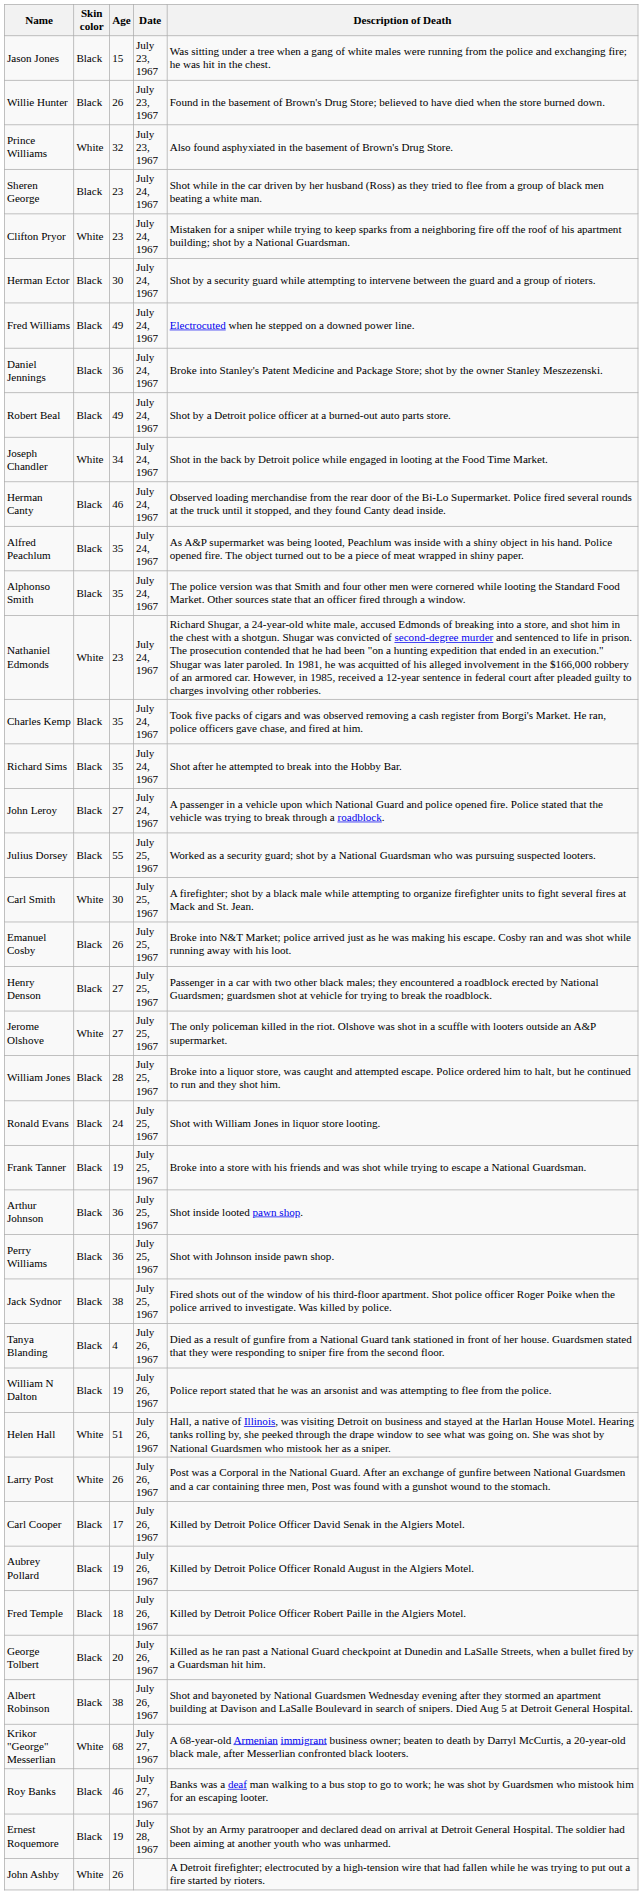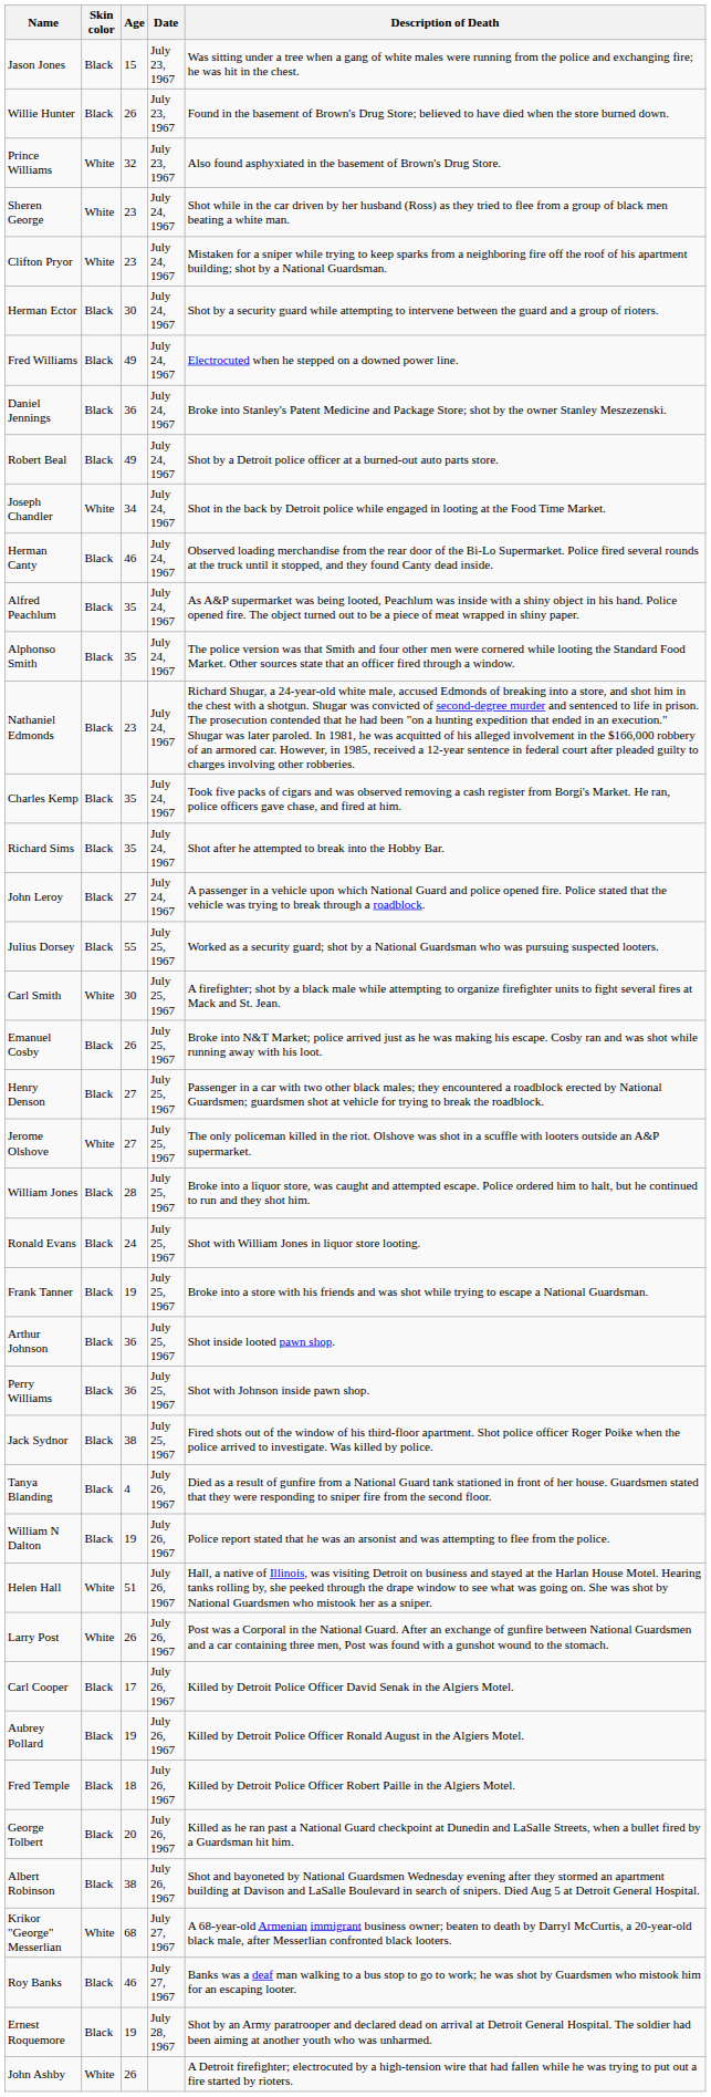 <table class="wikitable sortable" style="font-size:95%;">
 <tr>
 <th>Name</th>
 <th>Skin color</th>
 <th>Age</th>
 <th>Date</th>
 <th>Description of Death</th>
 </tr>
 <tr>
 <td>Jason Jones</td>
 <td>Black</td>
 <td>15</td>
 <td>July 23, 1967</td>
 <td>Was sitting under a tree when a gang of white males were running from the police and exchanging fire; he was hit in the chest.</td>
 </tr>
 <tr>
 <td>Willie Hunter</td>
 <td>Black</td>
 <td>26</td>
 <td>July 23, 1967</td>
 <td>Found in the basement of Brown's Drug Store; believed to have died when the store burned down.</td>
 </tr>
 <tr>
 <td>Prince Williams</td>
 <td>White</td>
 <td>32</td>
 <td>July 23, 1967</td>
 <td>Also found asphyxiated in the basement of Brown's Drug Store.</td>
 </tr>
 <tr>
 <td>Sheren George</td>
-<td>Black</td>
+<td>White</td>
 <td>23</td>
 <td>July 24, 1967</td>
 <td>Shot while in the car driven by her husband (Ross) as they tried to flee from a group of black men beating a white man.</td>
 </tr>
 <tr>
 <td>Clifton Pryor</td>
 <td>White</td>
 <td>23</td>
 <td>July 24, 1967</td>
 <td>Mistaken for a sniper while trying to keep sparks from a neighboring fire off the roof of his apartment building; shot by a National Guardsman.</td>
 </tr>
 <tr>
 <td>Herman Ector</td>
 <td>Black</td>
 <td>30</td>
 <td>July 24, 1967</td>
 <td>Shot by a security guard while attempting to intervene between the guard and a group of rioters.</td>
 </tr>
 <tr>
 <td>Fred Williams</td>
 <td>Black</td>
 <td>49</td>
 <td>July 24, 1967</td>
 <td><a href='#'>Electrocuted</a> when he stepped on a downed power line.</td>
 </tr>
 <tr>
 <td>Daniel Jennings</td>
 <td>Black</td>
 <td>36</td>
 <td>July 24, 1967</td>
 <td>Broke into Stanley's Patent Medicine and Package Store; shot by the owner Stanley Meszezenski.</td>
 </tr>
 <tr>
 <td>Robert Beal</td>
 <td>Black</td>
 <td>49</td>
 <td>July 24, 1967</td>
 <td>Shot by a Detroit police officer at a burned-out auto parts store.</td>
 </tr>
 <tr>
 <td>Joseph Chandler</td>
 <td>White</td>
 <td>34</td>
 <td>July 24, 1967</td>
 <td>Shot in the back by Detroit police while engaged in looting at the Food Time Market.</td>
 </tr>
 <tr>
 <td>Herman Canty</td>
 <td>Black</td>
 <td>46</td>
 <td>July 24, 1967</td>
 <td>Observed loading merchandise from the rear door of the Bi-Lo Supermarket. Police fired several rounds at the truck until it stopped, and they found Canty dead inside.</td>
 </tr>
 <tr>
 <td>Alfred Peachlum</td>
 <td>Black</td>
 <td>35</td>
 <td>July 24, 1967</td>
 <td>As A&P supermarket was being looted, Peachlum was inside with a shiny object in his hand. Police opened fire. The object turned out to be a piece of meat wrapped in shiny paper.</td>
 </tr>
 <tr>
 <td>Alphonso Smith</td>
 <td>Black</td>
 <td>35</td>
 <td>July 24, 1967</td>
 <td>The police version was that Smith and four other men were cornered while looting the Standard Food Market. Other sources state that an officer fired through a window.</td>
 </tr>
 <tr>
 <td>Nathaniel Edmonds</td>
-<td>White</td>
+<td>Black</td>
 <td>23</td>
 <td>July 24, 1967</td>
 <td>Richard Shugar, a 24-year-old white male, accused Edmonds of breaking into a store, and shot him in the chest with a shotgun. Shugar was convicted of <a href='#'>second-degree murder</a> and sentenced to life in prison. The prosecution contended that he had been "on a hunting expedition that ended in an execution." Shugar was later paroled. In 1981, he was acquitted of his alleged involvement in the $166,000 robbery of an armored car. However, in 1985, received a 12-year sentence in federal court after pleaded guilty to charges involving other robberies.</td>
 </tr>
 <tr>
 <td>Charles Kemp</td>
 <td>Black</td>
 <td>35</td>
 <td>July 24, 1967</td>
 <td>Took five packs of cigars and was observed removing a cash register from Borgi's Market. He ran, police officers gave chase, and fired at him.</td>
 </tr>
 <tr>
 <td>Richard Sims</td>
 <td>Black</td>
 <td>35</td>
 <td>July 24, 1967</td>
 <td>Shot after he attempted to break into the Hobby Bar.</td>
 </tr>
 <tr>
 <td>John Leroy</td>
 <td>Black</td>
 <td>27</td>
 <td>July 24, 1967</td>
 <td>A passenger in a vehicle upon which National Guard and police opened fire. Police stated that the vehicle was trying to break through a <a href='#'>roadblock</a>.</td>
 </tr>
 <tr>
 <td>Julius Dorsey</td>
 <td>Black</td>
 <td>55</td>
 <td>July 25, 1967</td>
 <td>Worked as a security guard; shot by a National Guardsman who was pursuing suspected looters.</td>
 </tr>
 <tr>
 <td>Carl Smith</td>
 <td>White</td>
 <td>30</td>
 <td>July 25, 1967</td>
 <td>A firefighter; shot by a black male while attempting to organize firefighter units to fight several fires at Mack and St. Jean.</td>
 </tr>
 <tr>
 <td>Emanuel Cosby</td>
 <td>Black</td>
 <td>26</td>
 <td>July 25, 1967</td>
 <td>Broke into N&T Market; police arrived just as he was making his escape. Cosby ran and was shot while running away with his loot.</td>
 </tr>
 <tr>
 <td>Henry Denson</td>
 <td>Black</td>
 <td>27</td>
 <td>July 25, 1967</td>
 <td>Passenger in a car with two other black males; they encountered a roadblock erected by National Guardsmen; guardsmen shot at vehicle for trying to break the roadblock.</td>
 </tr>
 <tr>
 <td>Jerome Olshove</td>
 <td>White</td>
 <td>27</td>
 <td>July 25, 1967</td>
 <td>The only policeman killed in the riot. Olshove was shot in a scuffle with looters outside an A&P supermarket.</td>
 </tr>
 <tr>
 <td>William Jones</td>
 <td>Black</td>
 <td>28</td>
 <td>July 25, 1967</td>
 <td>Broke into a liquor store, was caught and attempted escape. Police ordered him to halt, but he continued to run and they shot him.</td>
 </tr>
 <tr>
 <td>Ronald Evans</td>
 <td>Black</td>
 <td>24</td>
 <td>July 25, 1967</td>
 <td>Shot with William Jones in liquor store looting.</td>
 </tr>
 <tr>
 <td>Frank Tanner</td>
 <td>Black</td>
 <td>19</td>
 <td>July 25, 1967</td>
 <td>Broke into a store with his friends and was shot while trying to escape a National Guardsman.</td>
 </tr>
 <tr>
 <td>Arthur Johnson</td>
 <td>Black</td>
 <td>36</td>
 <td>July 25, 1967</td>
 <td>Shot inside looted <a href='#'>pawn shop</a>.</td>
 </tr>
 <tr>
 <td>Perry Williams</td>
 <td>Black</td>
 <td>36</td>
 <td>July 25, 1967</td>
 <td>Shot with Johnson inside pawn shop.</td>
 </tr>
 <tr>
 <td>Jack Sydnor</td>
 <td>Black</td>
 <td>38</td>
 <td>July 25, 1967</td>
 <td>Fired shots out of the window of his third-floor apartment. Shot police officer Roger Poike when the police arrived to investigate.  Was killed by police.</td>
 </tr>
 <tr>
 <td>Tanya Blanding</td>
 <td>Black</td>
 <td>4</td>
 <td>July 26, 1967</td>
 <td>Died as a result of gunfire from a National Guard tank stationed in front of her house. Guardsmen stated that they were responding to sniper fire from the second floor.</td>
 </tr>
 <tr>
 <td>William N Dalton</td>
 <td>Black</td>
 <td>19</td>
 <td>July 26, 1967</td>
 <td>Police report stated that he was an arsonist and was attempting to flee from the police.</td>
 </tr>
 <tr>
 <td>Helen Hall</td>
 <td>White</td>
 <td>51</td>
 <td>July 26, 1967</td>
 <td>Hall, a native of <a href='#'>Illinois</a>, was visiting Detroit on business and stayed at the Harlan House Motel. Hearing tanks rolling by, she peeked through the drape window to see what was going on. She was shot by National Guardsmen who mistook her as a sniper.</td>
 </tr>
 <tr>
 <td>Larry Post</td>
 <td>White</td>
 <td>26</td>
 <td>July 26, 1967</td>
 <td>Post was a Corporal in the National Guard. After an exchange of gunfire between National Guardsmen and a car containing three men, Post was found with a gunshot wound to the stomach.</td>
 </tr>
 <tr>
 <td>Carl Cooper</td>
 <td>Black</td>
 <td>17</td>
 <td>July 26, 1967</td>
 <td>Killed by Detroit Police Officer David Senak in the Algiers Motel.</td>
 </tr>
 <tr>
 <td>Aubrey Pollard</td>
 <td>Black</td>
 <td>19</td>
 <td>July 26, 1967</td>
 <td>Killed by Detroit Police Officer Ronald August in the Algiers Motel.</td>
 </tr>
 <tr>
 <td>Fred Temple</td>
 <td>Black</td>
 <td>18</td>
 <td>July 26, 1967</td>
 <td>Killed by Detroit Police Officer Robert Paille in the Algiers Motel.</td>
 </tr>
 <tr>
 <td>George Tolbert</td>
 <td>Black</td>
 <td>20</td>
 <td>July 26, 1967</td>
 <td>Killed as he ran past a National Guard checkpoint at Dunedin and LaSalle Streets, when a bullet fired by a Guardsman hit him.</td>
 </tr>
 <tr>
 <td>Albert Robinson</td>
 <td>Black</td>
 <td>38</td>
 <td>July 26, 1967</td>
 <td>Shot and bayoneted by National Guardsmen Wednesday evening after they stormed an apartment building at Davison and LaSalle Boulevard in search of snipers. Died Aug 5 at Detroit General Hospital.</td>
 </tr>
 <tr>
 <td>Krikor "George" Messerlian</td>
 <td>White</td>
 <td>68</td>
 <td>July 27, 1967</td>
 <td>A 68-year-old <a href='#'>Armenian</a> <a href='#'>immigrant</a> business owner; beaten to death by Darryl McCurtis, a 20-year-old black male, after Messerlian confronted black looters.</td>
 </tr>
 <tr>
 <td>Roy Banks</td>
 <td>Black</td>
 <td>46</td>
 <td>July 27, 1967</td>
 <td>Banks was a <a href='#'>deaf</a> man walking to a bus stop to go to work; he was shot by Guardsmen who mistook him for an escaping looter.</td>
 </tr>
 <tr>
 <td>Ernest Roquemore</td>
 <td>Black</td>
 <td>19</td>
 <td>July 28, 1967</td>
 <td>Shot by an Army paratrooper and declared dead on arrival at Detroit General Hospital. The soldier had been aiming at another youth who was unharmed.</td>
 </tr>
 <tr>
 <td>John Ashby</td>
 <td>White</td>
 <td>26</td>
 <td></td>
 <td>A Detroit firefighter; electrocuted by a high-tension wire that had fallen while he was trying to put out a fire started by rioters.</td>
 </tr>
 </table>
